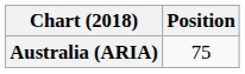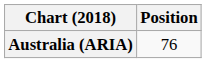 <table class="wikitable plainrowheaders" style="text-align:center">
 <tr>
 <th>Chart (2018)</th>
 <th>Position</th>
 </tr>
 <tr>
 <th scope="row">Australia (ARIA)</th>
-<td>75</td>
+<td>76</td>
 </tr>
 </table>
